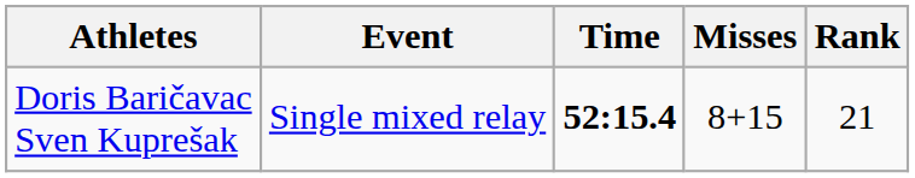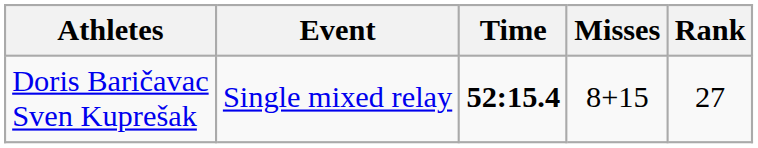 <table class="wikitable" style="font-size:90%">
 <tr>
 <th>Athletes</th>
 <th>Event</th>
 <th>Time</th>
 <th>Misses</th>
 <th>Rank</th>
 </tr>
 <tr align=center>
 <td align=left><a href='#'>Doris Baričavac</a><br><a href='#'>Sven Kuprešak</a></td>
 <td align=left><a href='#'>Single mixed relay</a></td>
 <td><strong>52:15.4</strong></td>
 <td>8+15</td>
-<td>21</td>
+<td>27</td>
 </tr>
 </table>
